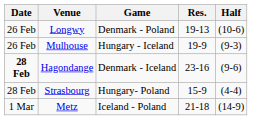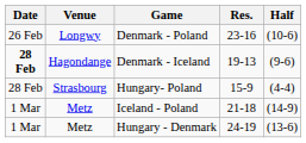 <table class="wikitable" style="text-align:center;">
 <tr>
 <th width="45px">Date</th>
 <th>Venue</th>
 <th>Game</th>
 <th width="50px">Res.</th>
 <th>Half</th>
 </tr>
 <tr>
 <td>26 Feb</td>
 <td><a href='#'>Longwy</a></td>
 <td align="left">Denmark - Poland</td>
-<td>19-13</td>
+<td>23-16</td>
 <td>(10-6)</td>
-</tr>
-<tr>
-<td>26 Feb</td>
-<td><a href='#'>Mulhouse</a></td>
-<td align="left">Hungary - Iceland</td>
-<td>19-9</td>
-<td>(9-3)</td>
 </tr>
 <tr>
 <td><strong>28 Feb</strong></td>
 <td><a href='#'>Hagondange</a></td>
 <td align="left">Denmark - Iceland</td>
-<td>23-16</td>
+<td>19-13</td>
 <td>(9-6)</td>
 </tr>
 <tr>
 <td>28 Feb</td>
 <td><a href='#'>Strasbourg</a></td>
 <td align="left">Hungary- Poland</td>
 <td>15-9</td>
 <td>(4-4)</td>
 </tr>
 <tr>
 <td>1 Mar</td>
 <td><a href='#'>Metz</a></td>
 <td align="left">Iceland - Poland</td>
 <td>21-18</td>
 <td>(14-9)</td>
 </tr>
+<tr>
+<td>1 Mar</td>
+<td>Metz</td>
+<td align="left">Hungary - Denmark</td>
+<td>24-19</td>
+<td>(13-6)</td>
+</tr>
 </table>
